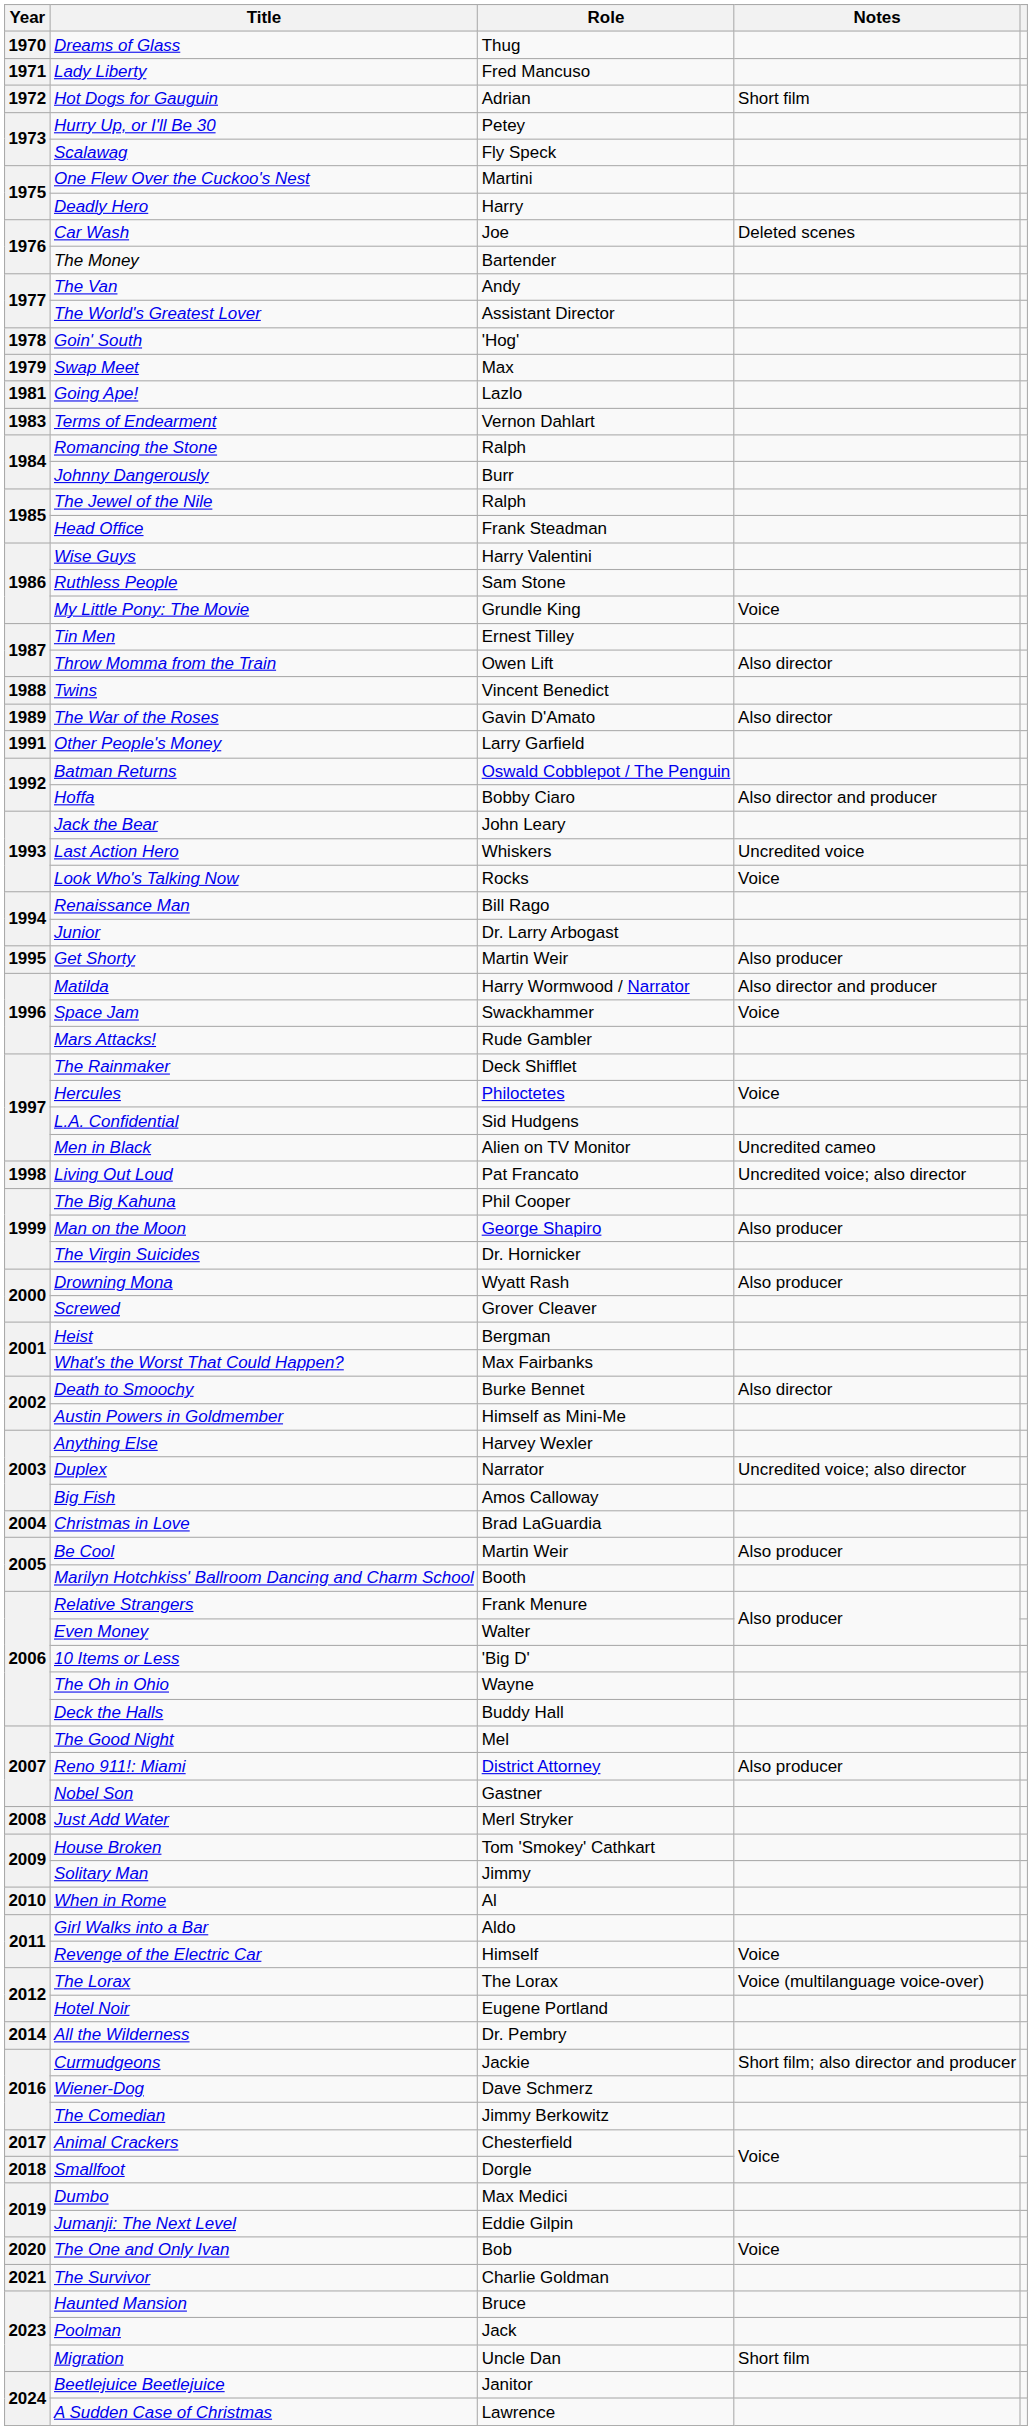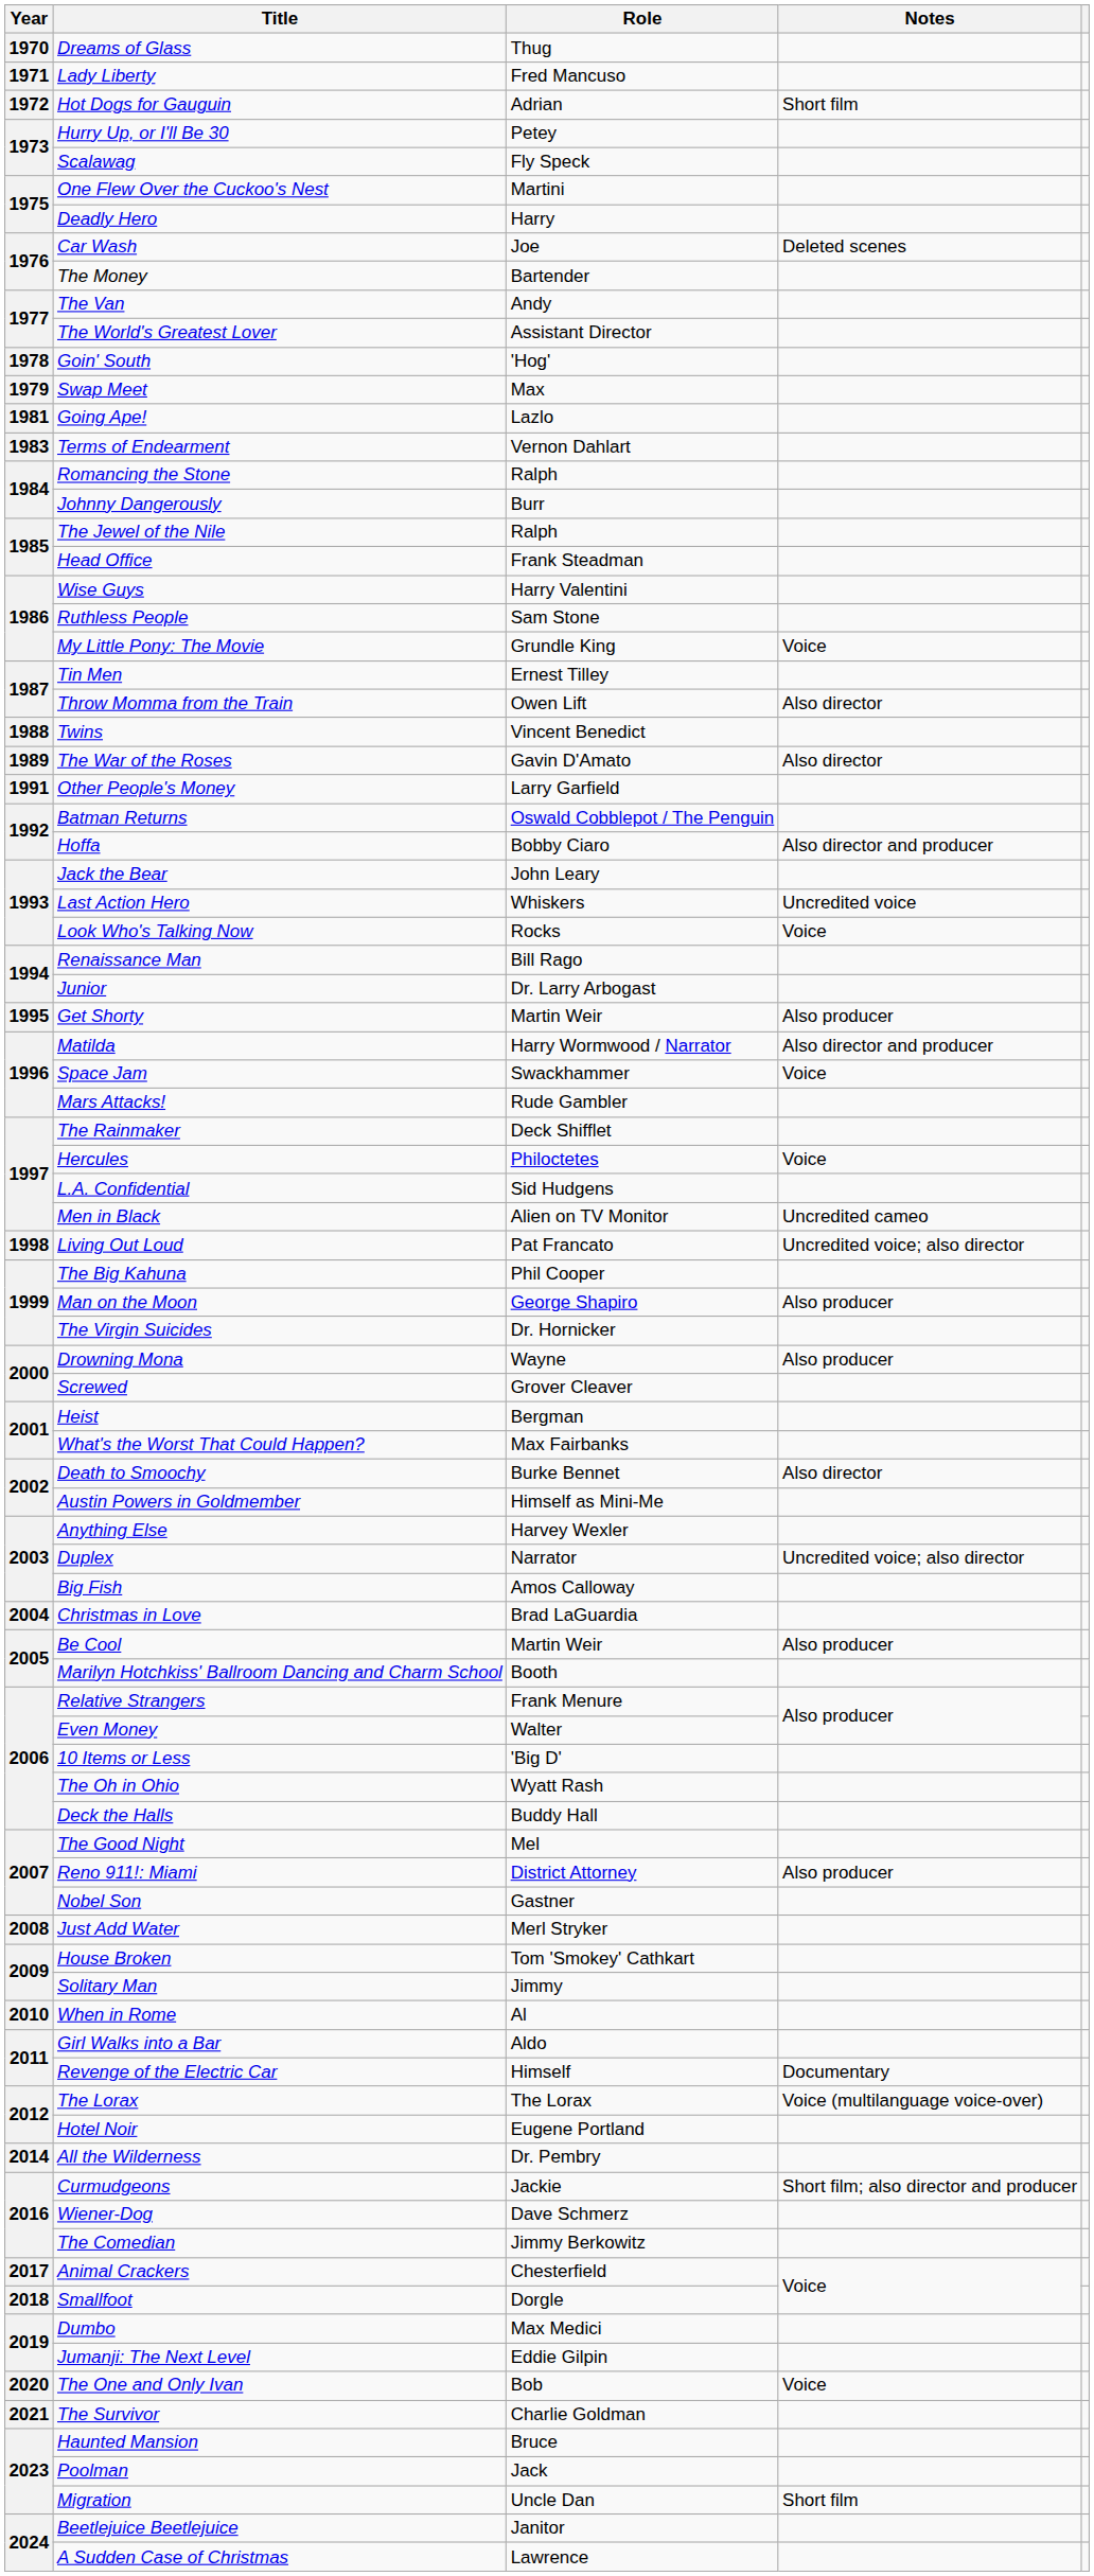 <table class="wikitable sortable plainrowheaders">
 <tr>
 <th scope="col">Year</th>
 <th scope="col">Title</th>
 <th scope="col">Role</th>
 <th scope="col" class="unsortable">Notes</th>
 <th scope="col" class="unsortable"></th>
 </tr>
 <tr>
 <th scope="row">1970</th>
 <td><em><a href='#'>Dreams of Glass</a></em></td>
 <td>Thug</td>
 <td></td>
 <td></td>
 </tr>
 <tr>
 <th scope="row">1971</th>
 <td><em><a href='#'>Lady Liberty</a></em></td>
 <td>Fred Mancuso</td>
 <td></td>
 <td></td>
 </tr>
 <tr>
 <th scope="row">1972</th>
 <td><em><a href='#'>Hot Dogs for Gauguin</a></em></td>
 <td>Adrian</td>
 <td>Short film</td>
 <td></td>
 </tr>
 <tr>
 <th scope="row" rowspan="2">1973</th>
 <td><em><a href='#'>Hurry Up, or I'll Be 30</a></em></td>
 <td>Petey</td>
 <td></td>
 <td></td>
 </tr>
 <tr>
 <td><em><a href='#'>Scalawag</a></em></td>
 <td>Fly Speck</td>
 <td></td>
 <td></td>
 </tr>
 <tr>
 <th scope="row" rowspan="2">1975</th>
 <td><em><a href='#'>One Flew Over the Cuckoo's Nest</a></em></td>
 <td>Martini</td>
 <td></td>
 <td></td>
 </tr>
 <tr>
 <td><em><a href='#'>Deadly Hero</a></em></td>
 <td>Harry</td>
 <td></td>
 <td></td>
 </tr>
 <tr>
 <th scope="row" rowspan="2">1976</th>
 <td><em><a href='#'>Car Wash</a></em></td>
 <td>Joe</td>
 <td>Deleted scenes</td>
 <td></td>
 </tr>
 <tr>
 <td data-sort-value="Money, The"><em>The Money</em></td>
 <td>Bartender</td>
 <td></td>
 <td></td>
 </tr>
 <tr>
 <th scope="row" rowspan="2">1977</th>
 <td data-sort-value="Van, The"><em><a href='#'>The Van</a></em></td>
 <td>Andy</td>
 <td></td>
 <td></td>
 </tr>
 <tr>
 <td data-sort-value="World's Greatest Lover, The"><em><a href='#'>The World's Greatest Lover</a></em></td>
 <td>Assistant Director</td>
 <td></td>
 <td></td>
 </tr>
 <tr>
 <th scope="row">1978</th>
 <td><em><a href='#'>Goin' South</a></em></td>
 <td>'Hog'</td>
 <td></td>
 <td></td>
 </tr>
 <tr>
 <th scope="row">1979</th>
 <td><em><a href='#'>Swap Meet</a></em></td>
 <td>Max</td>
 <td></td>
 <td></td>
 </tr>
 <tr>
 <th scope="row">1981</th>
 <td><em><a href='#'>Going Ape!</a></em></td>
 <td>Lazlo</td>
 <td></td>
 <td></td>
 </tr>
 <tr>
 <th scope="row">1983</th>
 <td><em><a href='#'>Terms of Endearment</a></em></td>
 <td>Vernon Dahlart</td>
 <td></td>
 <td></td>
 </tr>
 <tr>
 <th scope="row" rowspan="2">1984</th>
 <td><em><a href='#'>Romancing the Stone</a></em></td>
 <td>Ralph</td>
 <td></td>
 <td></td>
 </tr>
 <tr>
 <td><em><a href='#'>Johnny Dangerously</a></em></td>
 <td>Burr</td>
 <td></td>
 <td></td>
 </tr>
 <tr>
 <th scope="row" rowspan="2">1985</th>
 <td data-sort-value="Jewel of the Nile, The"><em><a href='#'>The Jewel of the Nile</a></em></td>
 <td>Ralph</td>
 <td></td>
 <td></td>
 </tr>
 <tr>
 <td><em><a href='#'>Head Office</a></em></td>
 <td>Frank Steadman</td>
 <td></td>
 <td></td>
 </tr>
 <tr>
 <th scope="row" rowspan="3">1986</th>
 <td><em><a href='#'>Wise Guys</a></em></td>
 <td>Harry Valentini</td>
 <td></td>
 <td></td>
 </tr>
 <tr>
 <td><em><a href='#'>Ruthless People</a></em></td>
 <td>Sam Stone</td>
 <td></td>
 <td></td>
 </tr>
 <tr>
 <td><em><a href='#'>My Little Pony: The Movie</a></em></td>
 <td>Grundle King</td>
 <td>Voice</td>
 <td></td>
 </tr>
 <tr>
 <th scope="row" rowspan="2">1987</th>
 <td><em><a href='#'>Tin Men</a></em></td>
 <td>Ernest Tilley</td>
 <td></td>
 <td></td>
 </tr>
 <tr>
 <td><em><a href='#'>Throw Momma from the Train</a></em></td>
 <td>Owen Lift</td>
 <td>Also director</td>
 <td></td>
 </tr>
 <tr>
 <th scope="row">1988</th>
 <td><em><a href='#'>Twins</a></em></td>
 <td>Vincent Benedict</td>
 <td></td>
 <td></td>
 </tr>
 <tr>
 <th scope="row">1989</th>
 <td data-sort-value="War of the Roses, The"><em><a href='#'>The War of the Roses</a></em></td>
 <td>Gavin D'Amato</td>
 <td>Also director</td>
 <td></td>
 </tr>
 <tr>
 <th scope="row">1991</th>
 <td><em><a href='#'>Other People's Money</a></em></td>
 <td>Larry Garfield</td>
 <td></td>
 <td></td>
 </tr>
 <tr>
 <th scope="row" rowspan="2">1992</th>
 <td><em><a href='#'>Batman Returns</a></em></td>
 <td><a href='#'>Oswald Cobblepot / The Penguin</a></td>
 <td></td>
 <td></td>
 </tr>
 <tr>
 <td><em><a href='#'>Hoffa</a></em></td>
 <td>Bobby Ciaro</td>
 <td>Also director and producer</td>
 <td></td>
 </tr>
 <tr>
 <th scope="row" rowspan="3">1993</th>
 <td><em><a href='#'>Jack the Bear</a></em></td>
 <td>John Leary</td>
 <td></td>
 <td></td>
 </tr>
 <tr>
 <td><em><a href='#'>Last Action Hero</a></em></td>
 <td>Whiskers</td>
 <td>Uncredited voice</td>
 <td></td>
 </tr>
 <tr>
 <td><em><a href='#'>Look Who's Talking Now</a></em></td>
 <td>Rocks</td>
 <td>Voice</td>
 <td></td>
 </tr>
 <tr>
 <th scope="row" rowspan="2">1994</th>
 <td><em><a href='#'>Renaissance Man</a></em></td>
 <td>Bill Rago</td>
 <td></td>
 <td></td>
 </tr>
 <tr>
 <td><em><a href='#'>Junior</a></em></td>
 <td>Dr. Larry Arbogast</td>
 <td></td>
 <td></td>
 </tr>
 <tr>
 <th scope="row">1995</th>
 <td><em><a href='#'>Get Shorty</a></em></td>
 <td>Martin Weir</td>
 <td>Also producer</td>
 <td></td>
 </tr>
 <tr>
 <th scope="row" rowspan="3">1996</th>
 <td><em><a href='#'>Matilda</a></em></td>
 <td>Harry Wormwood / <a href='#'>Narrator</a></td>
 <td>Also director and producer</td>
 <td></td>
 </tr>
 <tr>
 <td><em><a href='#'>Space Jam</a></em></td>
 <td>Swackhammer</td>
 <td>Voice</td>
 <td></td>
 </tr>
 <tr>
 <td><em><a href='#'>Mars Attacks!</a></em></td>
 <td>Rude Gambler</td>
 <td></td>
 <td></td>
 </tr>
 <tr>
 <th scope="row" rowspan="4">1997</th>
 <td data-sort-value="Rainmaker, The"><em><a href='#'>The Rainmaker</a></em></td>
 <td>Deck Shifflet</td>
 <td></td>
 <td></td>
 </tr>
 <tr>
 <td><em><a href='#'>Hercules</a></em></td>
 <td><a href='#'>Philoctetes</a></td>
 <td>Voice</td>
 <td></td>
 </tr>
 <tr>
 <td><em><a href='#'>L.A. Confidential</a></em></td>
 <td>Sid Hudgens</td>
 <td></td>
 <td></td>
 </tr>
 <tr>
 <td><em><a href='#'>Men in Black</a></em></td>
 <td>Alien on TV Monitor</td>
 <td>Uncredited cameo</td>
 <td></td>
 </tr>
 <tr>
 <th scope="row">1998</th>
 <td><em><a href='#'>Living Out Loud</a></em></td>
 <td>Pat Francato</td>
 <td>Uncredited voice; also director</td>
 <td></td>
 </tr>
 <tr>
 <th scope="row" rowspan="3">1999</th>
 <td data-sort-value="Big Kahuna, The"><em><a href='#'>The Big Kahuna</a></em></td>
 <td>Phil Cooper</td>
 <td></td>
 <td></td>
 </tr>
 <tr>
 <td><em><a href='#'>Man on the Moon</a></em></td>
 <td><a href='#'>George Shapiro</a></td>
 <td>Also producer</td>
 <td></td>
 </tr>
 <tr>
 <td data-sort-value="Virgin Suicides, The"><em><a href='#'>The Virgin Suicides</a></em></td>
 <td>Dr. Hornicker</td>
 <td></td>
 <td></td>
 </tr>
 <tr>
 <th scope="row" rowspan="2">2000</th>
 <td><em><a href='#'>Drowning Mona</a></em></td>
-<td>Wyatt Rash</td>
+<td>Wayne</td>
 <td>Also producer</td>
 <td></td>
 </tr>
 <tr>
 <td><em><a href='#'>Screwed</a></em></td>
 <td>Grover Cleaver</td>
 <td></td>
 <td></td>
 </tr>
 <tr>
 <th scope="row" rowspan="2">2001</th>
 <td><em><a href='#'>Heist</a></em></td>
 <td>Bergman</td>
 <td></td>
 <td></td>
 </tr>
 <tr>
 <td><em><a href='#'>What's the Worst That Could Happen?</a></em></td>
 <td>Max Fairbanks</td>
 <td></td>
 <td></td>
 </tr>
 <tr>
 <th scope="row" rowspan="2">2002</th>
 <td><em><a href='#'>Death to Smoochy</a></em></td>
 <td>Burke Bennet</td>
 <td>Also director</td>
 <td></td>
 </tr>
 <tr>
 <td><em><a href='#'>Austin Powers in Goldmember</a></em></td>
 <td>Himself as Mini-Me</td>
 <td></td>
 <td></td>
 </tr>
 <tr>
 <th scope="row" rowspan="3">2003</th>
 <td><em><a href='#'>Anything Else</a></em></td>
 <td>Harvey Wexler</td>
 <td></td>
 <td></td>
 </tr>
 <tr>
 <td><em><a href='#'>Duplex</a></em></td>
 <td>Narrator</td>
 <td>Uncredited voice; also director</td>
 <td></td>
 </tr>
 <tr>
 <td><em><a href='#'>Big Fish</a></em></td>
 <td>Amos Calloway</td>
 <td></td>
 <td></td>
 </tr>
 <tr>
 <th scope="row">2004</th>
 <td><em><a href='#'>Christmas in Love</a></em></td>
 <td>Brad LaGuardia</td>
 <td></td>
 <td></td>
 </tr>
 <tr>
 <th scope="row" rowspan="2">2005</th>
 <td><em><a href='#'>Be Cool</a></em></td>
 <td>Martin Weir</td>
 <td>Also producer</td>
 <td></td>
 </tr>
 <tr>
 <td><em><a href='#'>Marilyn Hotchkiss' Ballroom Dancing and Charm School</a></em></td>
 <td>Booth</td>
 <td></td>
 <td></td>
 </tr>
 <tr>
 <th scope="row" rowspan="5">2006</th>
 <td><em><a href='#'>Relative Strangers</a></em></td>
 <td>Frank Menure</td>
 <td rowspan="2">Also producer</td>
 <td></td>
 </tr>
 <tr>
 <td><em><a href='#'>Even Money</a></em></td>
 <td>Walter</td>
 <td></td>
 </tr>
 <tr>
 <td><em><a href='#'>10 Items or Less</a></em></td>
 <td>'Big D'</td>
 <td></td>
 <td></td>
 </tr>
 <tr>
 <td data-sort-value="Oh in Ohio, The"><em><a href='#'>The Oh in Ohio</a></em></td>
-<td>Wayne</td>
+<td>Wyatt Rash</td>
 <td></td>
 <td></td>
 </tr>
 <tr>
 <td><em><a href='#'>Deck the Halls</a></em></td>
 <td>Buddy Hall</td>
 <td></td>
 <td></td>
 </tr>
 <tr>
 <th scope="row" rowspan="3">2007</th>
 <td data-sort-value="Good Night, The"><em><a href='#'>The Good Night</a></em></td>
 <td>Mel</td>
 <td></td>
 <td></td>
 </tr>
 <tr>
 <td><em><a href='#'>Reno 911!: Miami</a></em></td>
 <td><a href='#'>District Attorney</a></td>
 <td>Also producer</td>
 <td></td>
 </tr>
 <tr>
 <td><em><a href='#'>Nobel Son</a></em></td>
 <td>Gastner</td>
 <td></td>
 <td></td>
 </tr>
 <tr>
 <th scope="row">2008</th>
 <td><em><a href='#'>Just Add Water</a></em></td>
 <td>Merl Stryker</td>
 <td></td>
 <td></td>
 </tr>
 <tr>
 <th scope="row" rowspan="2">2009</th>
 <td><em><a href='#'>House Broken</a></em></td>
 <td>Tom 'Smokey' Cathkart</td>
 <td></td>
 <td></td>
 </tr>
 <tr>
 <td><em><a href='#'>Solitary Man</a></em></td>
 <td>Jimmy</td>
 <td></td>
 <td></td>
 </tr>
 <tr>
 <th scope="row">2010</th>
 <td><em><a href='#'>When in Rome</a></em></td>
 <td>Al</td>
 <td></td>
 <td></td>
 </tr>
 <tr>
 <th scope="row" rowspan="2">2011</th>
 <td><em><a href='#'>Girl Walks into a Bar</a></em></td>
 <td>Aldo</td>
 <td></td>
 <td></td>
 </tr>
 <tr>
 <td><em><a href='#'>Revenge of the Electric Car</a></em></td>
 <td>Himself</td>
-<td>Voice</td>
+<td>Documentary</td>
 <td></td>
 </tr>
 <tr>
 <th scope="row" rowspan="2">2012</th>
 <td data-sort-value="Lorax, The"><em><a href='#'>The Lorax</a></em></td>
 <td>The Lorax</td>
 <td>Voice (multilanguage voice-over)</td>
 <td></td>
 </tr>
 <tr>
 <td><em><a href='#'>Hotel Noir</a></em></td>
 <td>Eugene Portland</td>
 <td></td>
 <td></td>
 </tr>
 <tr>
 <th scope="row">2014</th>
 <td><em><a href='#'>All the Wilderness</a></em></td>
 <td>Dr. Pembry</td>
 <td></td>
 <td></td>
 </tr>
 <tr>
 <th scope="row" rowspan="3">2016</th>
 <td><em><a href='#'>Curmudgeons</a></em></td>
 <td>Jackie</td>
 <td>Short film; also director and producer</td>
 <td></td>
 </tr>
 <tr>
 <td><em><a href='#'>Wiener-Dog</a></em></td>
 <td>Dave Schmerz</td>
 <td></td>
 <td></td>
 </tr>
 <tr>
 <td data-sort-value="Comedian, The"><em><a href='#'>The Comedian</a></em></td>
 <td>Jimmy Berkowitz</td>
 <td></td>
 <td></td>
 </tr>
 <tr>
 <th scope="row">2017</th>
 <td><em><a href='#'>Animal Crackers</a></em></td>
 <td>Chesterfield</td>
 <td rowspan="2">Voice</td>
 <td></td>
 </tr>
 <tr>
 <th scope="row">2018</th>
 <td><em><a href='#'>Smallfoot</a></em></td>
 <td>Dorgle</td>
 <td></td>
 </tr>
 <tr>
 <th scope="row" rowspan="2">2019</th>
 <td><em><a href='#'>Dumbo</a></em></td>
 <td>Max Medici</td>
 <td></td>
 <td></td>
 </tr>
 <tr>
 <td><em><a href='#'>Jumanji: The Next Level</a></em></td>
 <td>Eddie Gilpin</td>
 <td></td>
 <td></td>
 </tr>
 <tr>
 <th scope="row">2020</th>
 <td data-sort-value="One and Only Ivan, The"><em><a href='#'>The One and Only Ivan</a></em></td>
 <td>Bob</td>
 <td>Voice</td>
 <td></td>
 </tr>
 <tr>
 <th scope="row">2021</th>
 <td data-sort-value="Survivor, The"><em><a href='#'>The Survivor</a></em></td>
 <td>Charlie Goldman</td>
 <td></td>
 <td></td>
 </tr>
 <tr>
 <th scope="row" rowspan="3">2023</th>
 <td><em><a href='#'>Haunted Mansion</a></em></td>
 <td>Bruce</td>
 <td></td>
 <td></td>
 </tr>
 <tr>
 <td><em><a href='#'>Poolman</a></em></td>
 <td>Jack</td>
 <td></td>
 <td></td>
 </tr>
 <tr>
 <td><em><a href='#'>Migration</a></em></td>
 <td>Uncle Dan</td>
 <td>Short film</td>
 <td></td>
 </tr>
 <tr>
 <th scope="row" rowspan="2">2024</th>
 <td><em><a href='#'>Beetlejuice Beetlejuice</a></em></td>
 <td>Janitor</td>
 <td></td>
 <td></td>
 </tr>
 <tr>
 <td><em><a href='#'>A Sudden Case of Christmas</a></em></td>
 <td>Lawrence</td>
 <td></td>
 <td></td>
 </tr>
 </table>
